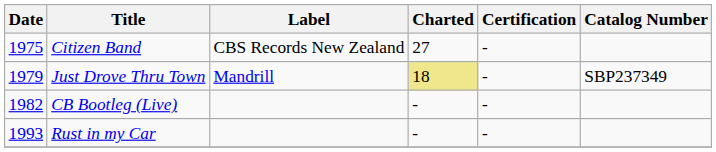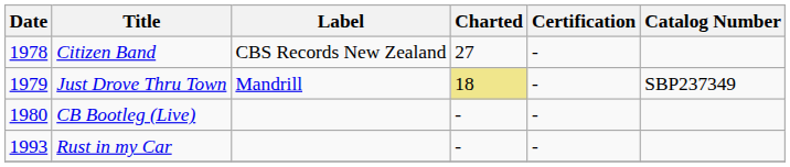 <table class="wikitable" style="font-size: 95%;">
 <tr>
 <th>Date</th>
 <th>Title</th>
 <th>Label</th>
 <th>Charted</th>
 <th>Certification</th>
 <th>Catalog Number</th>
 </tr>
 <tr>
-<td align="left" valign="center"><a href='#'>1975</a></td>
+<td align="left" valign="center"><a href='#'>1978</a></td>
 <td align="left" valign="center"><em><a href='#'>Citizen Band</a></em></td>
 <td align="left" valign="center">CBS Records New Zealand</td>
 <td align="left" valign="center">27</td>
 <td align="left" valign="center">-</td>
 <td align="left" valign="center"></td>
 </tr>
 <tr>
 <td align="left" valign="center"><a href='#'>1979</a></td>
 <td align="left" valign="center"><em><a href='#'>Just Drove Thru Town</a></em></td>
 <td align="left" valign="center"><a href='#'>Mandrill</a></td>
 <td align="left" valign="center" style="background: khaki;">18</td>
 <td align="left" valign="center">-</td>
 <td align="left" valign="center">SBP237349</td>
 </tr>
 <tr>
-<td align="left" valign="center"><a href='#'>1982</a></td>
+<td align="left" valign="center"><a href='#'>1980</a></td>
 <td align="left" valign="center"><em><a href='#'>CB Bootleg (Live)</a></em></td>
 <td align="left" valign="center"></td>
 <td align="left" valign="center">-</td>
 <td align="left" valign="center">-</td>
 <td align="left" valign="center"></td>
 </tr>
 <tr>
 <td align="left" valign="center"><a href='#'>1993</a></td>
 <td align="left" valign="center"><em><a href='#'>Rust in my Car</a></em></td>
 <td align="left" valign="center"></td>
 <td align="left" valign="center">-</td>
 <td align="left" valign="center">-</td>
 <td align="left" valign="center"></td>
 </tr>
 <tr>
 </tr>
 </table>
